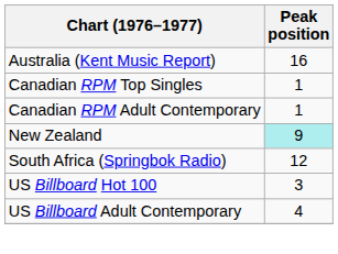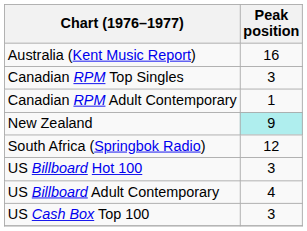 <table class="wikitable sortable">
 <tr>
 <th>Chart (1976–1977)</th>
 <th>Peak<br>position</th>
 </tr>
 <tr>
 <td>Australia (<a href='#'>Kent Music Report</a>)</td>
 <td align="center">16</td>
 </tr>
 <tr>
 <td>Canadian <em><a href='#'>RPM</a></em> Top Singles</td>
-<td align="center">1</td>
+<td align="center">3</td>
 </tr>
 <tr>
 <td>Canadian <em><a href='#'>RPM</a></em> Adult Contemporary</td>
 <td align="center">1</td>
 </tr>
 <tr>
 <td>New Zealand</td>
 <td align="center" style="background: paleturquoise;">9</td>
 </tr>
 <tr>
 <td>South Africa (<a href='#'>Springbok Radio</a>)</td>
 <td align="center">12</td>
 </tr>
 <tr>
 <td>US <em><a href='#'>Billboard</a></em> <a href='#'>Hot 100</a></td>
 <td align="center">3</td>
 </tr>
 <tr>
 <td>US <em><a href='#'>Billboard</a></em> Adult Contemporary</td>
 <td align="center">4</td>
 </tr>
 <tr>
+<td>US <a href='#'><em>Cash Box</em></a> Top 100</td>
+<td align="center">3</td>
+</tr>
+<tr>
 </tr>
 </table>
